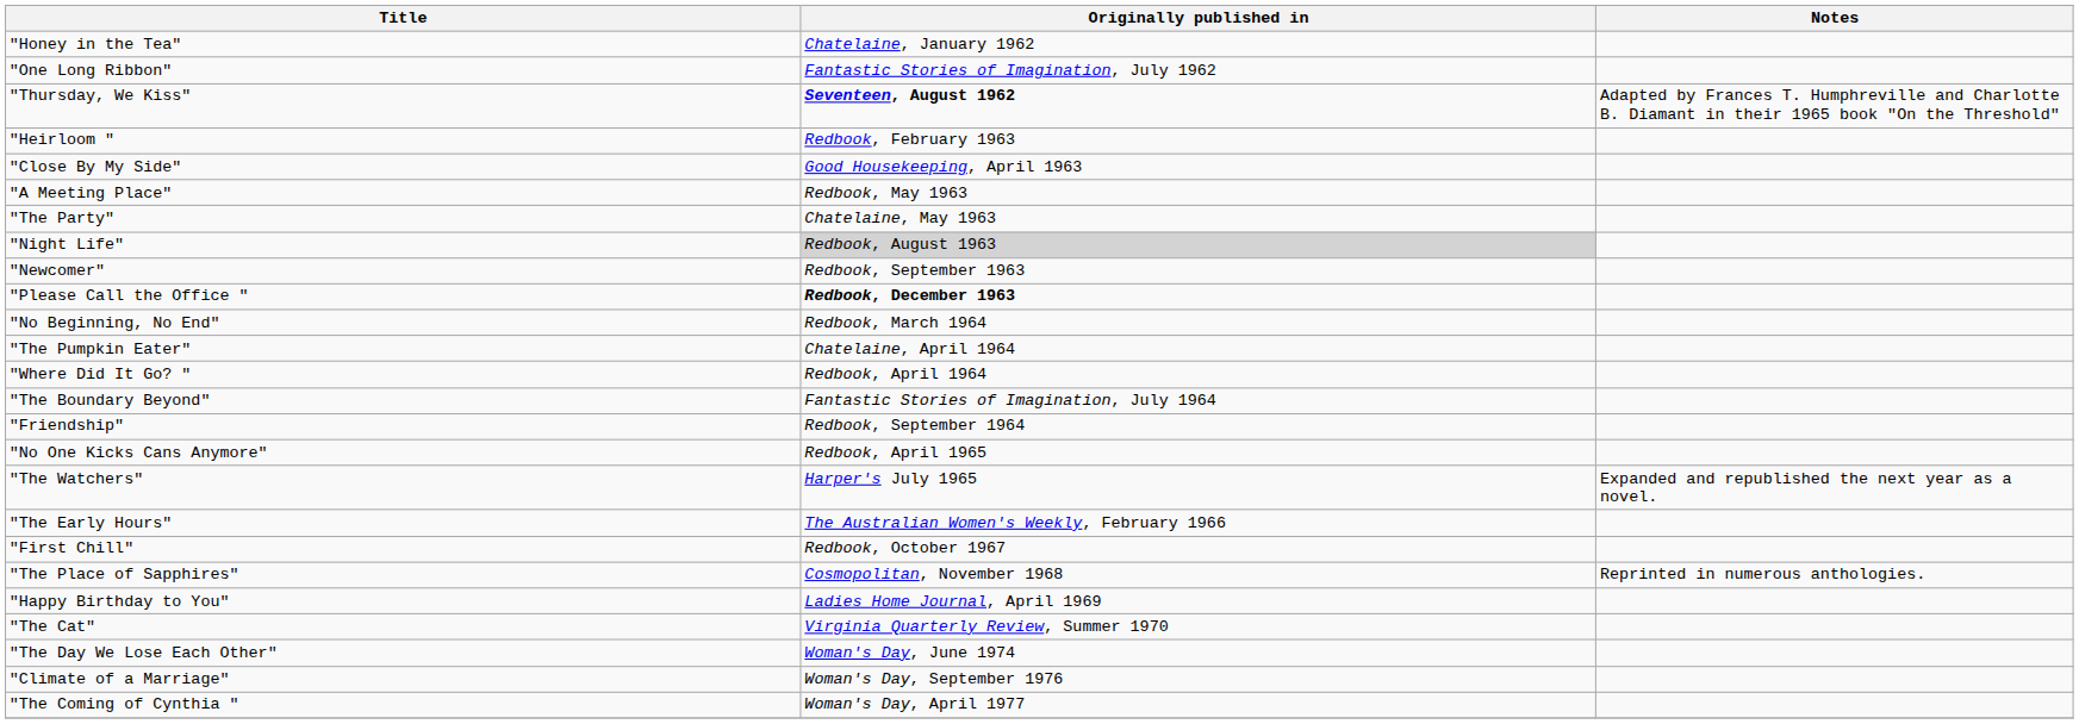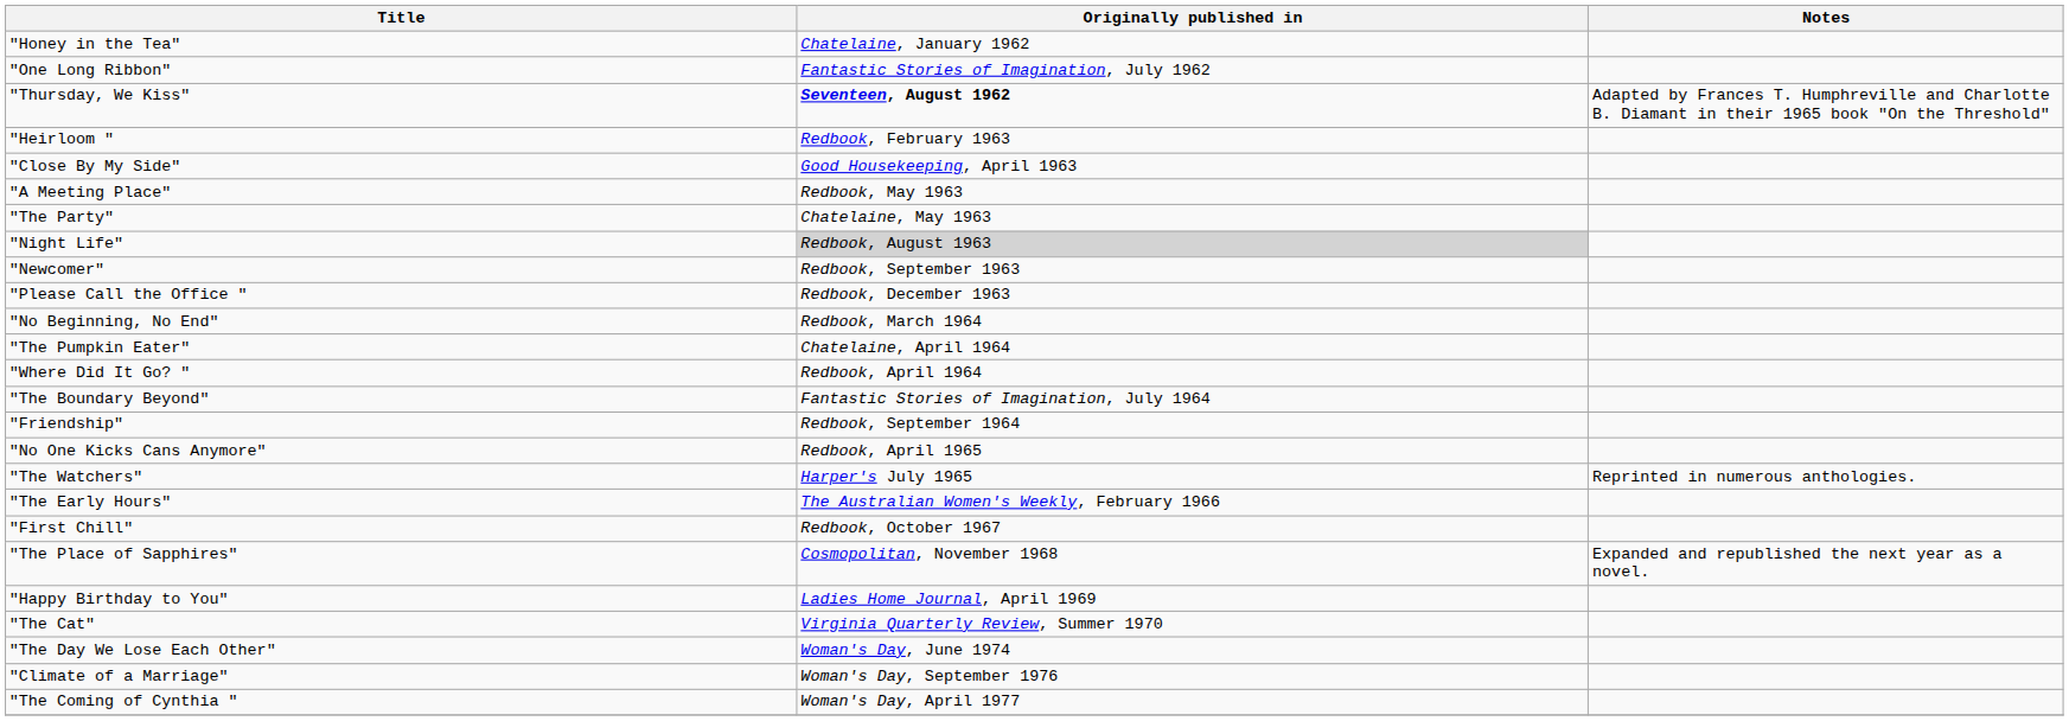 <table class="wikitable" style="width: 85%" style="width: 85%">
 <tr valign="top">
 <th width="25%">Title</th>
 <th width="25%">Originally published in</th>
 <th width="15%">Notes</th>
 </tr>
 <tr valign="top">
 <td>"Honey in the Tea"</td>
 <td><em><a href='#'>Chatelaine</a></em>, January 1962</td>
 <td></td>
 </tr>
 <tr valign="top">
 <td>"One Long Ribbon"</td>
 <td><em><a href='#'>Fantastic Stories of Imagination</a></em>, July 1962</td>
 <td></td>
 </tr>
 <tr valign="top">
 <td>"Thursday, We Kiss"</td>
 <td><strong><em><a href='#'>Seventeen</a></em>, August 1962</strong></td>
 <td>Adapted by Frances T. Humphreville and Charlotte B. Diamant in their 1965 book "On the Threshold"</td>
 </tr>
 <tr valign="top">
 <td>"Heirloom "</td>
 <td><em><a href='#'>Redbook</a></em>, February 1963</td>
 <td></td>
 </tr>
 <tr valign="top">
 <td>"Close By My Side"</td>
 <td><em><a href='#'>Good Housekeeping</a></em>, April 1963</td>
 <td></td>
 </tr>
 <tr valign="top">
 <td>"A Meeting Place"</td>
 <td><em>Redbook</em>, May 1963</td>
 <td></td>
 </tr>
 <tr valign="top">
 <td>"The Party"</td>
 <td><em>Chatelaine</em>, May 1963</td>
 <td></td>
 </tr>
 <tr valign="top">
 <td>"Night Life"</td>
 <td style="background: lightgrey;"><em>Redbook</em>, August 1963</td>
 <td></td>
 </tr>
 <tr valign="top">
 <td>"Newcomer"</td>
 <td><em>Redbook</em>, September 1963</td>
 <td></td>
 </tr>
 <tr valign="top">
 <td>"Please Call the Office "</td>
-<td><strong><em>Redbook</em>, December 1963</strong></td>
+<td><em>Redbook</em>, December 1963</td>
 <td></td>
 </tr>
 <tr valign="top">
 <td>"No Beginning, No End"</td>
 <td><em>Redbook</em>, March 1964</td>
 <td></td>
 </tr>
 <tr valign="top">
 <td>"The Pumpkin Eater"</td>
 <td><em>Chatelaine</em>, April 1964</td>
 <td></td>
 </tr>
 <tr valign="top">
 <td>"Where Did It Go? "</td>
 <td><em>Redbook</em>, April 1964</td>
 <td></td>
 </tr>
 <tr valign="top">
 <td>"The Boundary Beyond"</td>
 <td><em>Fantastic Stories of Imagination</em>, July 1964</td>
 <td></td>
 </tr>
 <tr valign="top">
 <td>"Friendship"</td>
 <td><em>Redbook</em>, September 1964</td>
 <td></td>
 </tr>
 <tr valign="top">
 <td>"No One Kicks Cans Anymore"</td>
 <td><em>Redbook</em>, April 1965</td>
 <td></td>
 </tr>
 <tr valign="top">
 <td>"The Watchers"</td>
 <td><em><a href='#'>Harper's</a></em> July 1965</td>
-<td>Expanded and republished the next year as a novel.</td>
+<td>Reprinted in numerous anthologies.</td>
 </tr>
 <tr valign="top">
 <td>"The Early Hours"</td>
 <td><em><a href='#'>The Australian Women's Weekly</a></em>, February 1966</td>
 <td></td>
 </tr>
 <tr valign="top">
 <td>"First Chill"</td>
 <td><em>Redbook</em>, October 1967</td>
 <td></td>
 </tr>
 <tr valign="top">
 <td>"The Place of Sapphires"</td>
 <td><em><a href='#'>Cosmopolitan</a></em>, November 1968</td>
-<td>Reprinted in numerous anthologies.</td>
+<td>Expanded and republished the next year as a novel.</td>
 </tr>
 <tr valign="top">
 <td>"Happy Birthday to You"</td>
 <td><em><a href='#'>Ladies Home Journal</a></em>, April 1969</td>
 <td></td>
 </tr>
 <tr valign="top">
 <td>"The Cat"</td>
 <td><em><a href='#'>Virginia Quarterly Review</a></em>, Summer 1970</td>
 <td></td>
 </tr>
 <tr valign="top">
 <td>"The Day We Lose Each Other"</td>
 <td><em><a href='#'>Woman's Day</a></em>, June 1974</td>
 <td></td>
 </tr>
 <tr valign="top">
 <td>"Climate of a Marriage"</td>
 <td><em>Woman's Day</em>, September 1976</td>
 <td></td>
 </tr>
 <tr valign="top">
 <td>"The Coming of Cynthia "</td>
 <td><em>Woman's Day</em>, April 1977</td>
 <td></td>
 </tr>
 <tr valign="top">
 </tr>
 </table>
